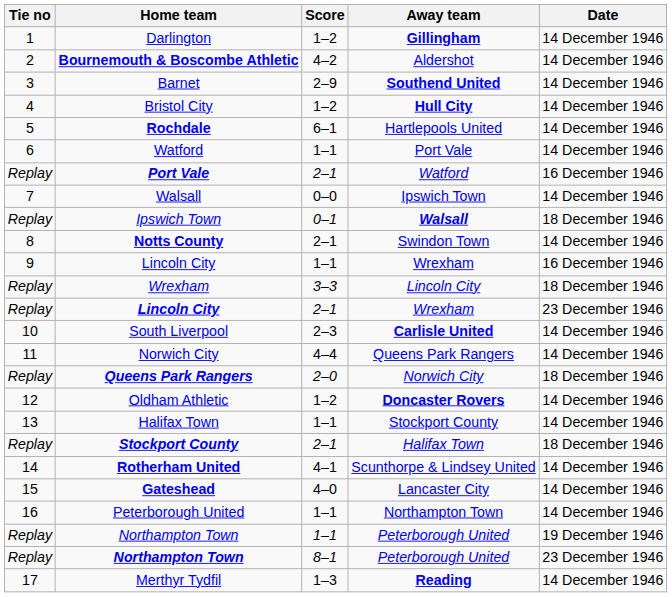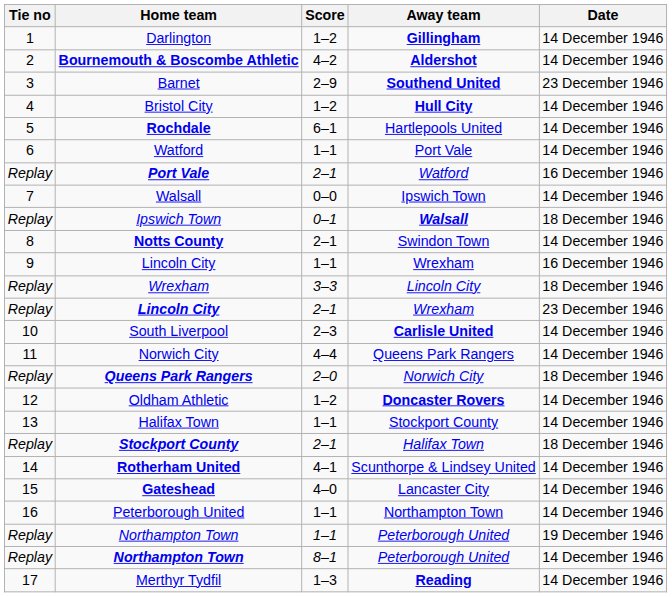 <table class="wikitable" style="text-align: center">
 <tr>
 <th>Tie no</th>
 <th>Home team</th>
 <th>Score</th>
 <th>Away team</th>
 <th>Date</th>
 </tr>
 <tr>
 <td>1</td>
 <td><a href='#'>Darlington</a></td>
 <td>1–2</td>
 <td><strong><a href='#'>Gillingham</a></strong></td>
 <td>14 December 1946</td>
 </tr>
 <tr>
 <td>2</td>
 <td><strong><a href='#'>Bournemouth & Boscombe Athletic</a></strong></td>
 <td>4–2</td>
-<td><a href='#'>Aldershot</a></td>
+<td><strong><a href='#'>Aldershot</a></strong></td>
 <td>14 December 1946</td>
 </tr>
 <tr>
 <td>3</td>
 <td><a href='#'>Barnet</a></td>
 <td>2–9</td>
 <td><strong><a href='#'>Southend United</a></strong></td>
-<td>14 December 1946</td>
+<td>23 December 1946</td>
 </tr>
 <tr>
 <td>4</td>
 <td><a href='#'>Bristol City</a></td>
 <td>1–2</td>
 <td><strong><a href='#'>Hull City</a></strong></td>
 <td>14 December 1946</td>
 </tr>
 <tr>
 <td>5</td>
 <td><strong><a href='#'>Rochdale</a></strong></td>
 <td>6–1</td>
 <td><a href='#'>Hartlepools United</a></td>
 <td>14 December 1946</td>
 </tr>
 <tr>
 <td>6</td>
 <td><a href='#'>Watford</a></td>
 <td>1–1</td>
 <td><a href='#'>Port Vale</a></td>
 <td>14 December 1946</td>
 </tr>
 <tr>
 <td><em>Replay</em></td>
 <td><strong><em><a href='#'>Port Vale</a></em></strong></td>
 <td><em>2–1</em></td>
 <td><em><a href='#'>Watford</a></em></td>
 <td>16 December 1946</td>
 </tr>
 <tr>
 <td>7</td>
 <td><a href='#'>Walsall</a></td>
 <td>0–0</td>
 <td><a href='#'>Ipswich Town</a></td>
 <td>14 December 1946</td>
 </tr>
 <tr>
 <td><em>Replay</em></td>
 <td><em><a href='#'>Ipswich Town</a></em></td>
 <td><em>0–1</em></td>
 <td><strong><em><a href='#'>Walsall</a></em></strong></td>
 <td>18 December 1946</td>
 </tr>
 <tr>
 <td>8</td>
 <td><strong><a href='#'>Notts County</a></strong></td>
 <td>2–1</td>
 <td><a href='#'>Swindon Town</a></td>
 <td>14 December 1946</td>
 </tr>
 <tr>
 <td>9</td>
 <td><a href='#'>Lincoln City</a></td>
 <td>1–1</td>
 <td><a href='#'>Wrexham</a></td>
 <td>16 December 1946</td>
 </tr>
 <tr>
 <td><em>Replay</em></td>
 <td><em><a href='#'>Wrexham</a></em></td>
 <td><em>3–3</em></td>
 <td><em><a href='#'>Lincoln City</a></em></td>
 <td>18 December 1946</td>
 </tr>
 <tr>
 <td><em>Replay</em></td>
 <td><strong><em><a href='#'>Lincoln City</a></em></strong></td>
 <td><em>2–1</em></td>
 <td><em><a href='#'>Wrexham</a></em></td>
 <td>23 December 1946</td>
 </tr>
 <tr>
 <td>10</td>
 <td><a href='#'>South Liverpool</a></td>
 <td>2–3</td>
 <td><strong><a href='#'>Carlisle United</a></strong></td>
 <td>14 December 1946</td>
 </tr>
 <tr>
 <td>11</td>
 <td><a href='#'>Norwich City</a></td>
 <td>4–4</td>
 <td><a href='#'>Queens Park Rangers</a></td>
 <td>14 December 1946</td>
 </tr>
 <tr>
 <td><em>Replay</em></td>
 <td><strong><em><a href='#'>Queens Park Rangers</a></em></strong></td>
 <td><em>2–0</em></td>
 <td><em><a href='#'>Norwich City</a></em></td>
 <td>18 December 1946</td>
 </tr>
 <tr>
 <td>12</td>
 <td><a href='#'>Oldham Athletic</a></td>
 <td>1–2</td>
 <td><strong><a href='#'>Doncaster Rovers</a></strong></td>
 <td>14 December 1946</td>
 </tr>
 <tr>
 <td>13</td>
 <td><a href='#'>Halifax Town</a></td>
 <td>1–1</td>
 <td><a href='#'>Stockport County</a></td>
 <td>14 December 1946</td>
 </tr>
 <tr>
 <td><em>Replay</em></td>
 <td><strong><em><a href='#'>Stockport County</a></em></strong></td>
 <td><em>2–1</em></td>
 <td><em><a href='#'>Halifax Town</a></em></td>
 <td>18 December 1946</td>
 </tr>
 <tr>
 <td>14</td>
 <td><strong><a href='#'>Rotherham United</a></strong></td>
 <td>4–1</td>
 <td><a href='#'>Scunthorpe & Lindsey United</a></td>
 <td>14 December 1946</td>
 </tr>
 <tr>
 <td>15</td>
 <td><strong><a href='#'>Gateshead</a></strong></td>
 <td>4–0</td>
 <td><a href='#'>Lancaster City</a></td>
 <td>14 December 1946</td>
 </tr>
 <tr>
 <td>16</td>
 <td><a href='#'>Peterborough United</a></td>
 <td>1–1</td>
 <td><a href='#'>Northampton Town</a></td>
 <td>14 December 1946</td>
 </tr>
 <tr>
 <td><em>Replay</em></td>
 <td><em><a href='#'>Northampton Town</a></em></td>
 <td><em>1–1</em></td>
 <td><em><a href='#'>Peterborough United</a></em></td>
 <td>19 December 1946</td>
 </tr>
 <tr>
 <td><em>Replay</em></td>
 <td><strong><em><a href='#'>Northampton Town</a></em></strong></td>
 <td><em>8–1</em></td>
 <td><em><a href='#'>Peterborough United</a></em></td>
-<td>23 December 1946</td>
+<td>14 December 1946</td>
 </tr>
 <tr>
 <td>17</td>
 <td><a href='#'>Merthyr Tydfil</a></td>
 <td>1–3</td>
 <td><strong><a href='#'>Reading</a></strong></td>
 <td>14 December 1946</td>
 </tr>
 </table>
